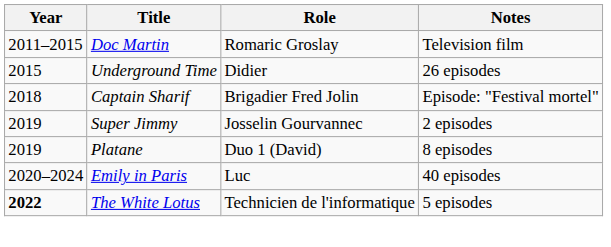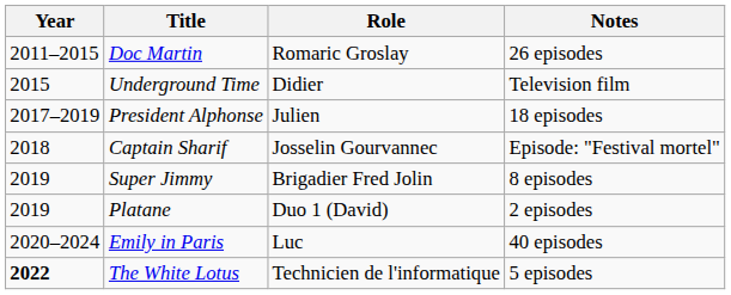 <table class="wikitable sortable">
 <tr>
 <th>Year</th>
 <th>Title</th>
 <th>Role</th>
 <th>Notes</th>
 </tr>
 <tr>
 <td>2011–2015</td>
 <td><a href='#'><em>Doc Martin</em></a></td>
 <td>Romaric Groslay</td>
-<td>Television film</td>
+<td>26 episodes</td>
 </tr>
 <tr>
 <td>2015</td>
 <td><em>Underground Time</em></td>
 <td>Didier</td>
-<td>26 episodes</td>
+<td>Television film</td>
+</tr>
+<tr>
+<td>2017–2019</td>
+<td><em>President Alphonse</em></td>
+<td>Julien</td>
+<td>18 episodes</td>
 </tr>
 <tr>
 <td>2018</td>
 <td><em>Captain Sharif</em></td>
-<td>Brigadier Fred Jolin</td>
+<td>Josselin Gourvannec</td>
 <td>Episode: "Festival mortel"</td>
 </tr>
 <tr>
 <td>2019</td>
 <td><em>Super Jimmy</em></td>
-<td>Josselin Gourvannec</td>
-<td>2 episodes</td>
+<td>Brigadier Fred Jolin</td>
+<td>8 episodes</td>
 </tr>
 <tr>
 <td>2019</td>
 <td><em>Platane</em></td>
 <td>Duo 1 (David)</td>
-<td>8 episodes</td>
+<td>2 episodes</td>
 </tr>
 <tr>
 <td>2020–2024</td>
 <td><em><a href='#'>Emily in Paris</a></em></td>
 <td>Luc</td>
 <td>40 episodes</td>
 </tr>
 <tr>
 <td><strong>2022</strong></td>
 <td><em><a href='#'>The White Lotus</a></em></td>
 <td>Technicien de l'informatique</td>
 <td>5 episodes</td>
 </tr>
 </table>
